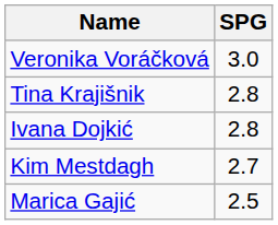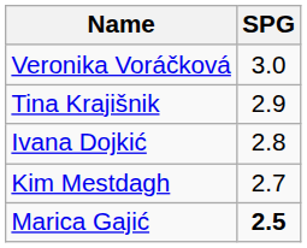 <table class=wikitable>
 <tr>
 <th>Name</th>
 <th>SPG</th>
 </tr>
 <tr>
 <td> <a href='#'>Veronika Voráčková</a></td>
 <td align=center>3.0</td>
 </tr>
 <tr>
 <td> <a href='#'>Tina Krajišnik</a></td>
-<td align=center>2.8</td>
+<td align=center>2.9</td>
 </tr>
 <tr>
 <td> <a href='#'>Ivana Dojkić</a></td>
 <td align=center>2.8</td>
 </tr>
 <tr>
 <td> <a href='#'>Kim Mestdagh</a></td>
 <td align=center>2.7</td>
 </tr>
 <tr>
 <td> <a href='#'>Marica Gajić</a></td>
-<td align=center>2.5</td>
+<td align=center><strong>2.5</strong></td>
 </tr>
 </table>
